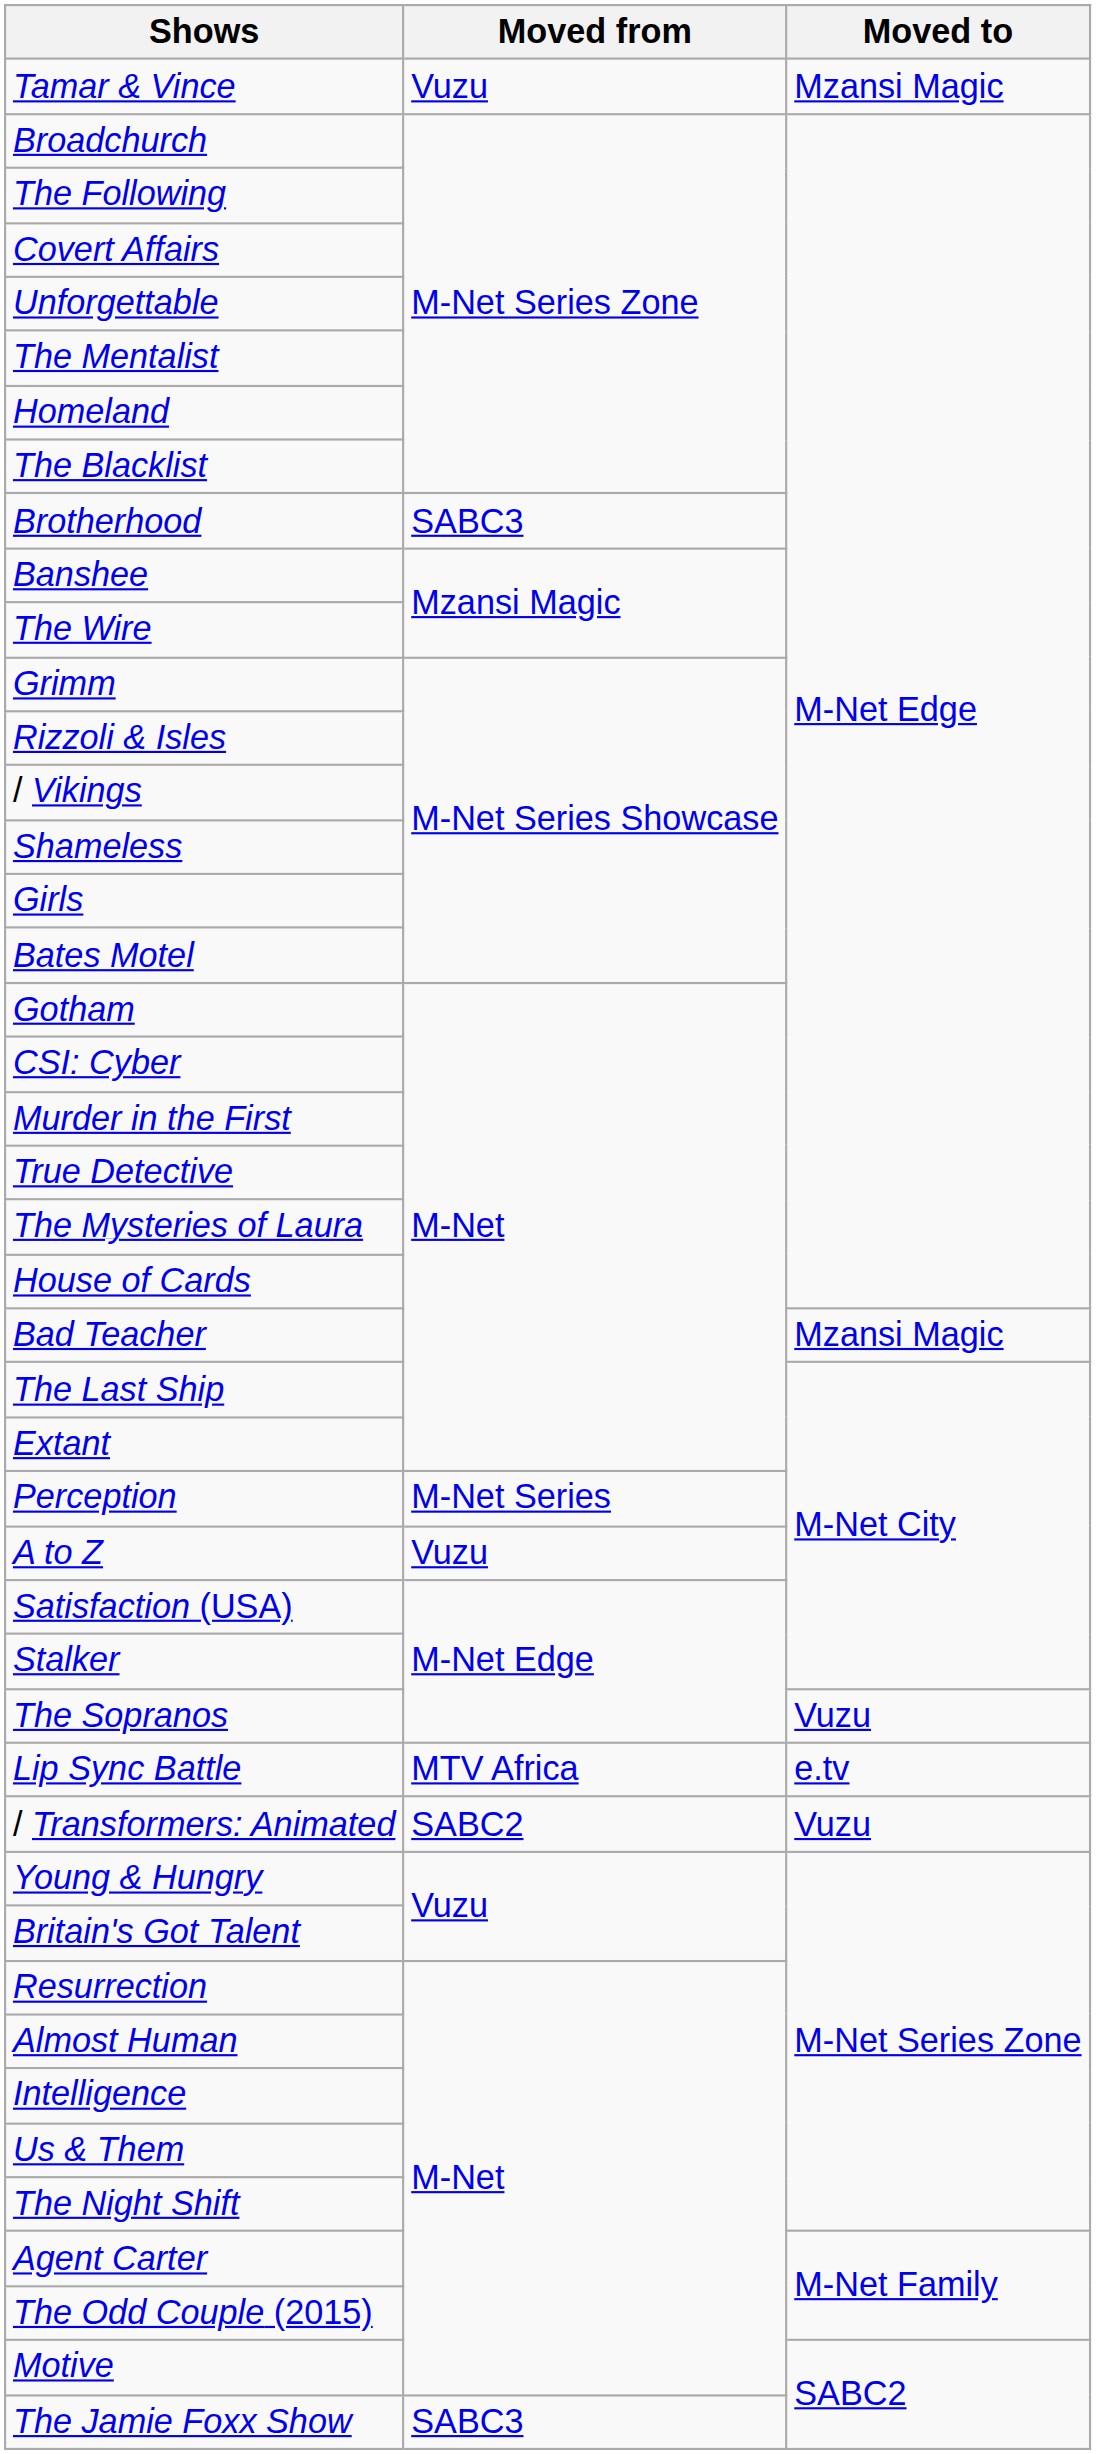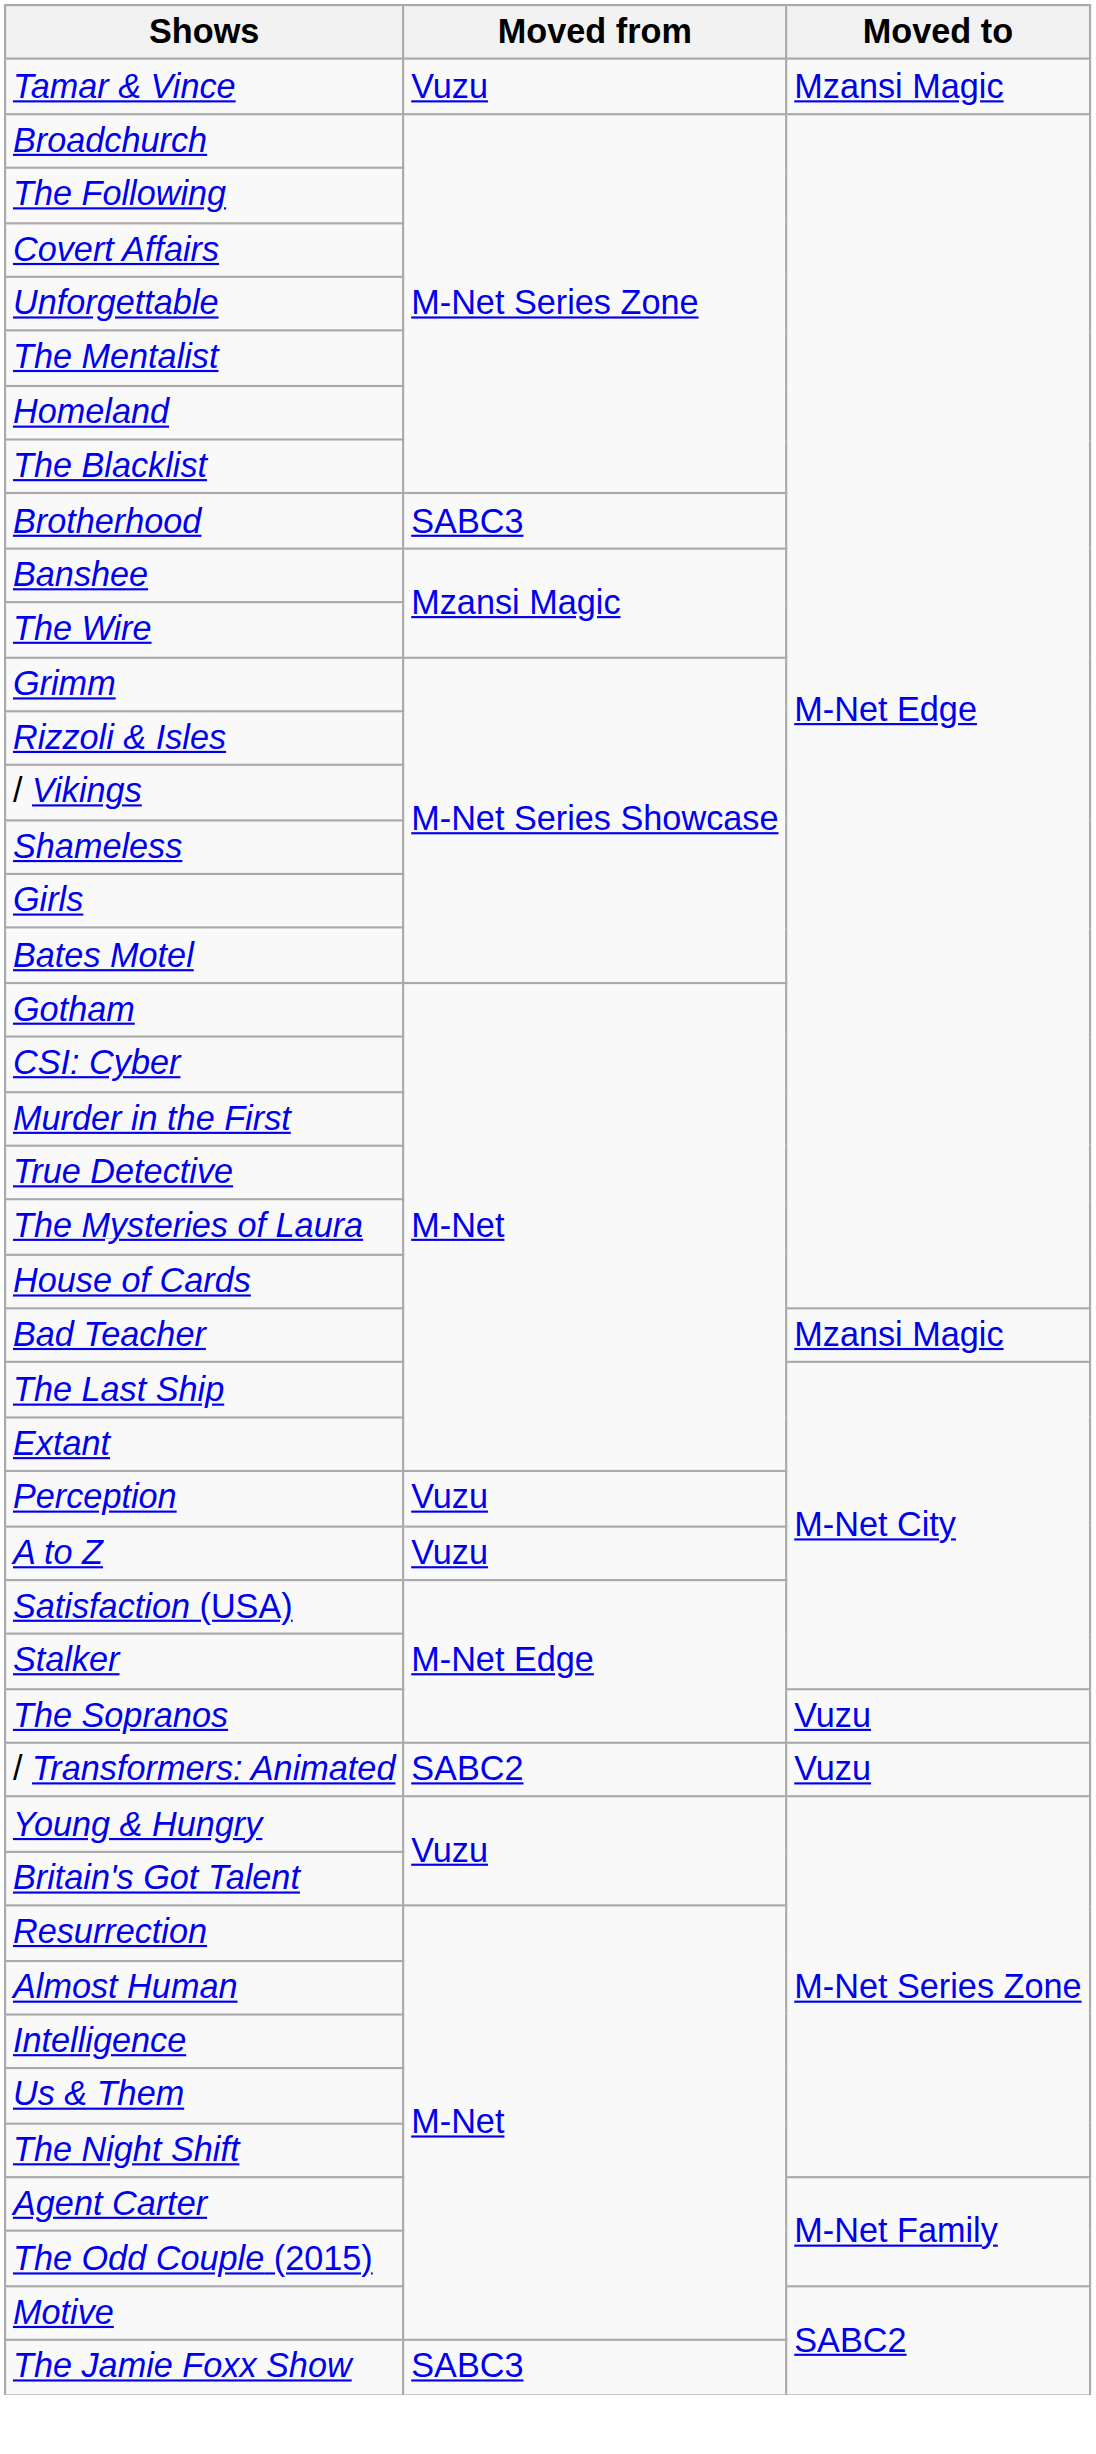 <table class="wikitable">
 <tr>
 <th>Shows</th>
 <th>Moved from</th>
 <th>Moved to</th>
 </tr>
 <tr>
 <td> <em><a href='#'>Tamar & Vince</a></em></td>
 <td><a href='#'>Vuzu</a></td>
 <td><a href='#'>Mzansi Magic</a></td>
 </tr>
 <tr>
 <td> <em><a href='#'>Broadchurch</a></em></td>
 <td rowspan=7><a href='#'>M-Net Series Zone</a></td>
 <td rowspan=22><a href='#'>M-Net Edge</a></td>
 </tr>
 <tr>
 <td> <em><a href='#'>The Following</a></em></td>
 </tr>
 <tr>
 <td> <em><a href='#'>Covert Affairs</a></em></td>
 </tr>
 <tr>
 <td> <em><a href='#'>Unforgettable</a></em></td>
 </tr>
 <tr>
 <td> <em><a href='#'>The Mentalist</a></em></td>
 </tr>
 <tr>
 <td> <em><a href='#'>Homeland</a></em></td>
 </tr>
 <tr>
 <td> <em><a href='#'>The Blacklist</a></em></td>
 </tr>
 <tr>
 <td> <em><a href='#'>Brotherhood</a></em></td>
 <td><a href='#'>SABC3</a></td>
 </tr>
 <tr>
 <td> <em><a href='#'>Banshee</a></em></td>
 <td rowspan=2><a href='#'>Mzansi Magic</a></td>
 </tr>
 <tr>
 <td> <em><a href='#'>The Wire</a></em></td>
 </tr>
 <tr>
 <td> <em><a href='#'>Grimm</a></em></td>
 <td rowspan=6><a href='#'>M-Net Series Showcase</a></td>
 </tr>
 <tr>
 <td> <em><a href='#'>Rizzoli & Isles</a></em></td>
 </tr>
 <tr>
 <td>/ <em><a href='#'>Vikings</a></em></td>
 </tr>
 <tr>
 <td> <em><a href='#'>Shameless</a></em></td>
 </tr>
 <tr>
 <td> <em><a href='#'>Girls</a></em></td>
 </tr>
 <tr>
 <td> <em><a href='#'>Bates Motel</a></em></td>
 </tr>
 <tr>
 <td> <em><a href='#'>Gotham</a></em></td>
 <td rowspan=9><a href='#'>M-Net</a></td>
 </tr>
 <tr>
 <td> <em><a href='#'>CSI: Cyber</a></em></td>
 </tr>
 <tr>
 <td> <em><a href='#'>Murder in the First</a></em></td>
 </tr>
 <tr>
 <td> <em><a href='#'>True Detective</a></em></td>
 </tr>
 <tr>
 <td> <em><a href='#'>The Mysteries of Laura</a></em></td>
 </tr>
 <tr>
 <td> <em><a href='#'>House of Cards</a></em></td>
 </tr>
 <tr>
 <td> <em><a href='#'>Bad Teacher</a></em></td>
 <td><a href='#'>Mzansi Magic</a></td>
 </tr>
 <tr>
 <td> <em><a href='#'>The Last Ship</a></em></td>
 <td rowspan=6><a href='#'>M-Net City</a></td>
 </tr>
 <tr>
 <td> <em><a href='#'>Extant</a></em></td>
 </tr>
 <tr>
 <td> <em><a href='#'>Perception</a></em></td>
-<td><a href='#'>M-Net Series</a></td>
+<td><a href='#'>Vuzu</a></td>
 </tr>
 <tr>
 <td> <em><a href='#'>A to Z</a></em></td>
 <td><a href='#'>Vuzu</a></td>
 </tr>
 <tr>
 <td> <a href='#'><em>Satisfaction</em> (USA)</a></td>
 <td rowspan=3><a href='#'>M-Net Edge</a></td>
 </tr>
 <tr>
 <td> <em><a href='#'>Stalker</a></em></td>
 </tr>
 <tr>
 <td> <em><a href='#'>The Sopranos</a></em></td>
 <td><a href='#'>Vuzu</a></td>
-</tr>
-<tr>
-<td> <em><a href='#'>Lip Sync Battle</a></em></td>
-<td><a href='#'>MTV Africa</a></td>
-<td><a href='#'>e.tv</a></td>
 </tr>
 <tr>
 <td>/ <em><a href='#'>Transformers: Animated</a></em></td>
 <td><a href='#'>SABC2</a></td>
 <td><a href='#'>Vuzu</a></td>
 </tr>
 <tr>
 <td> <em><a href='#'>Young & Hungry</a></em></td>
 <td rowspan=2><a href='#'>Vuzu</a></td>
 <td rowspan=7><a href='#'>M-Net Series Zone</a></td>
 </tr>
 <tr>
 <td> <em><a href='#'>Britain's Got Talent</a></em></td>
 </tr>
 <tr>
 <td> <em><a href='#'>Resurrection</a></em></td>
 <td rowspan=8><a href='#'>M-Net</a></td>
 </tr>
 <tr>
 <td> <em><a href='#'>Almost Human</a></em></td>
 </tr>
 <tr>
 <td> <em><a href='#'>Intelligence</a></em></td>
 </tr>
 <tr>
 <td> <em><a href='#'>Us & Them</a></em></td>
 </tr>
 <tr>
 <td> <em><a href='#'>The Night Shift</a></em></td>
 </tr>
 <tr>
 <td> <em><a href='#'>Agent Carter</a></em></td>
 <td rowspan=2><a href='#'>M-Net Family</a></td>
 </tr>
 <tr>
 <td> <a href='#'><em>The Odd Couple</em> (2015)</a></td>
 </tr>
 <tr>
 <td> <em><a href='#'>Motive</a></em></td>
 <td rowspan=2><a href='#'>SABC2</a></td>
 </tr>
 <tr>
 <td> <em><a href='#'>The Jamie Foxx Show</a></em></td>
 <td><a href='#'>SABC3</a></td>
 </tr>
 </table>
